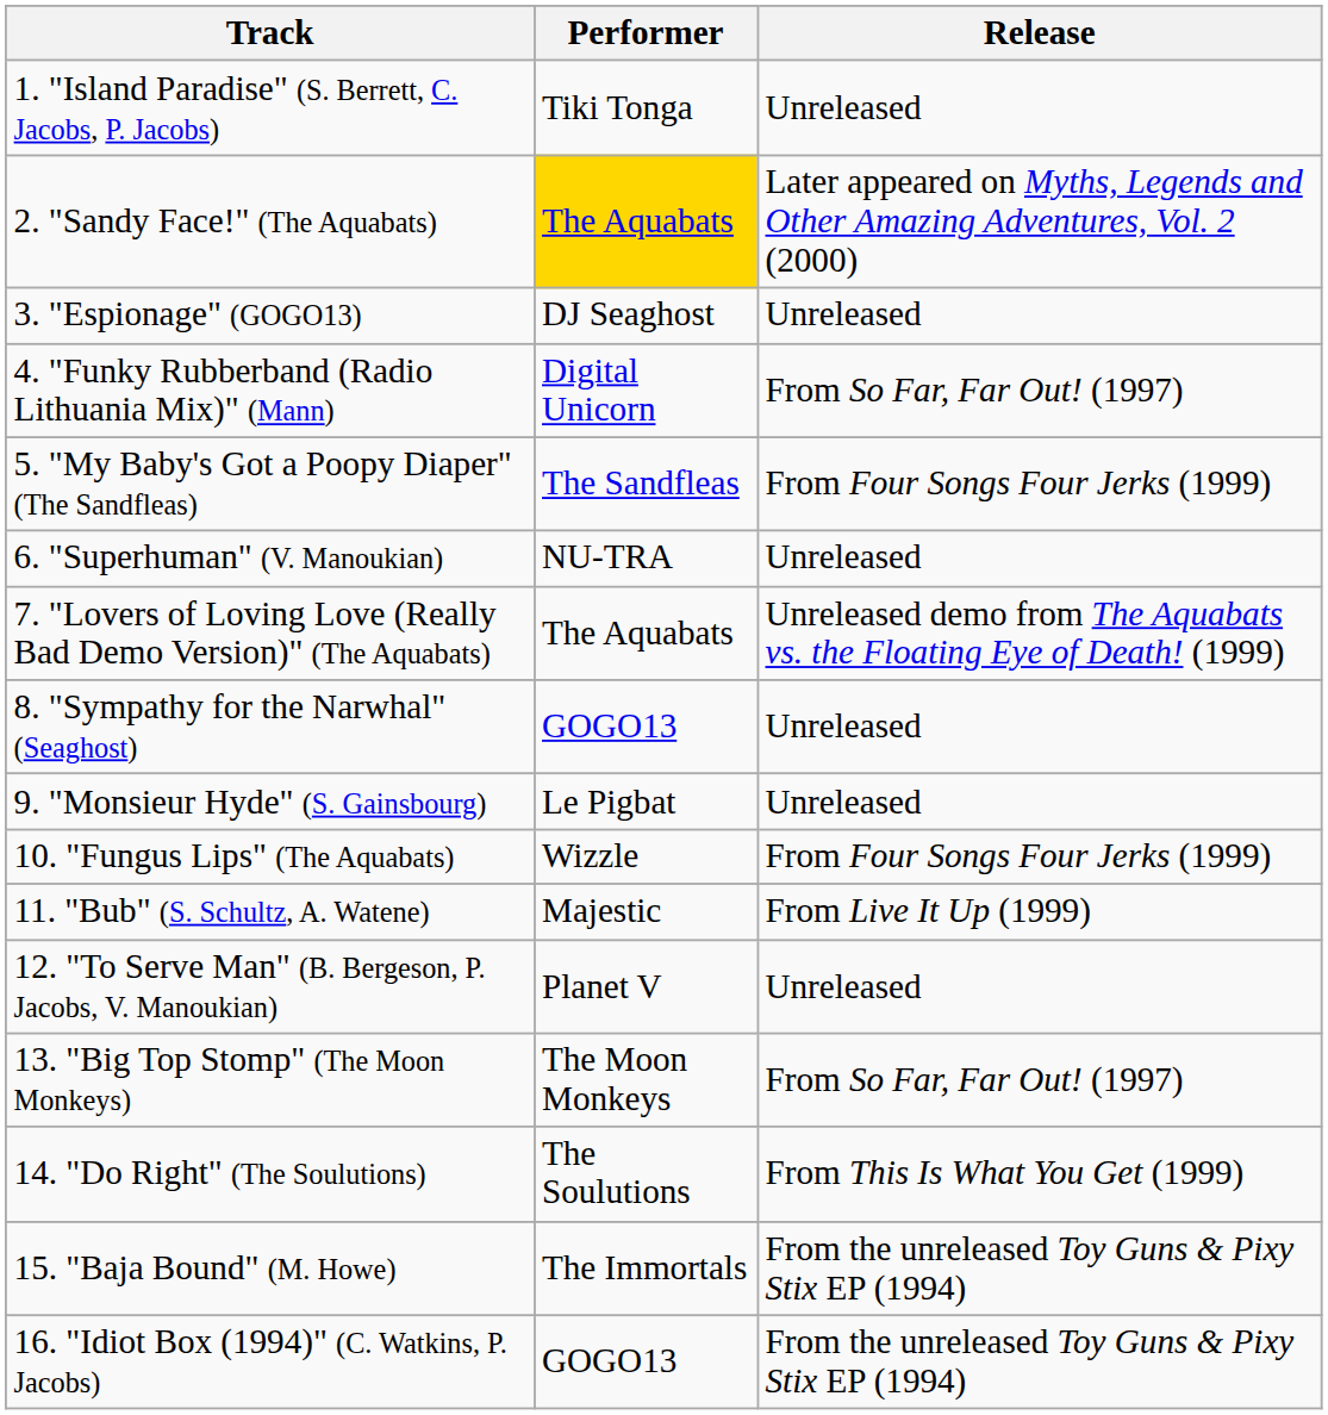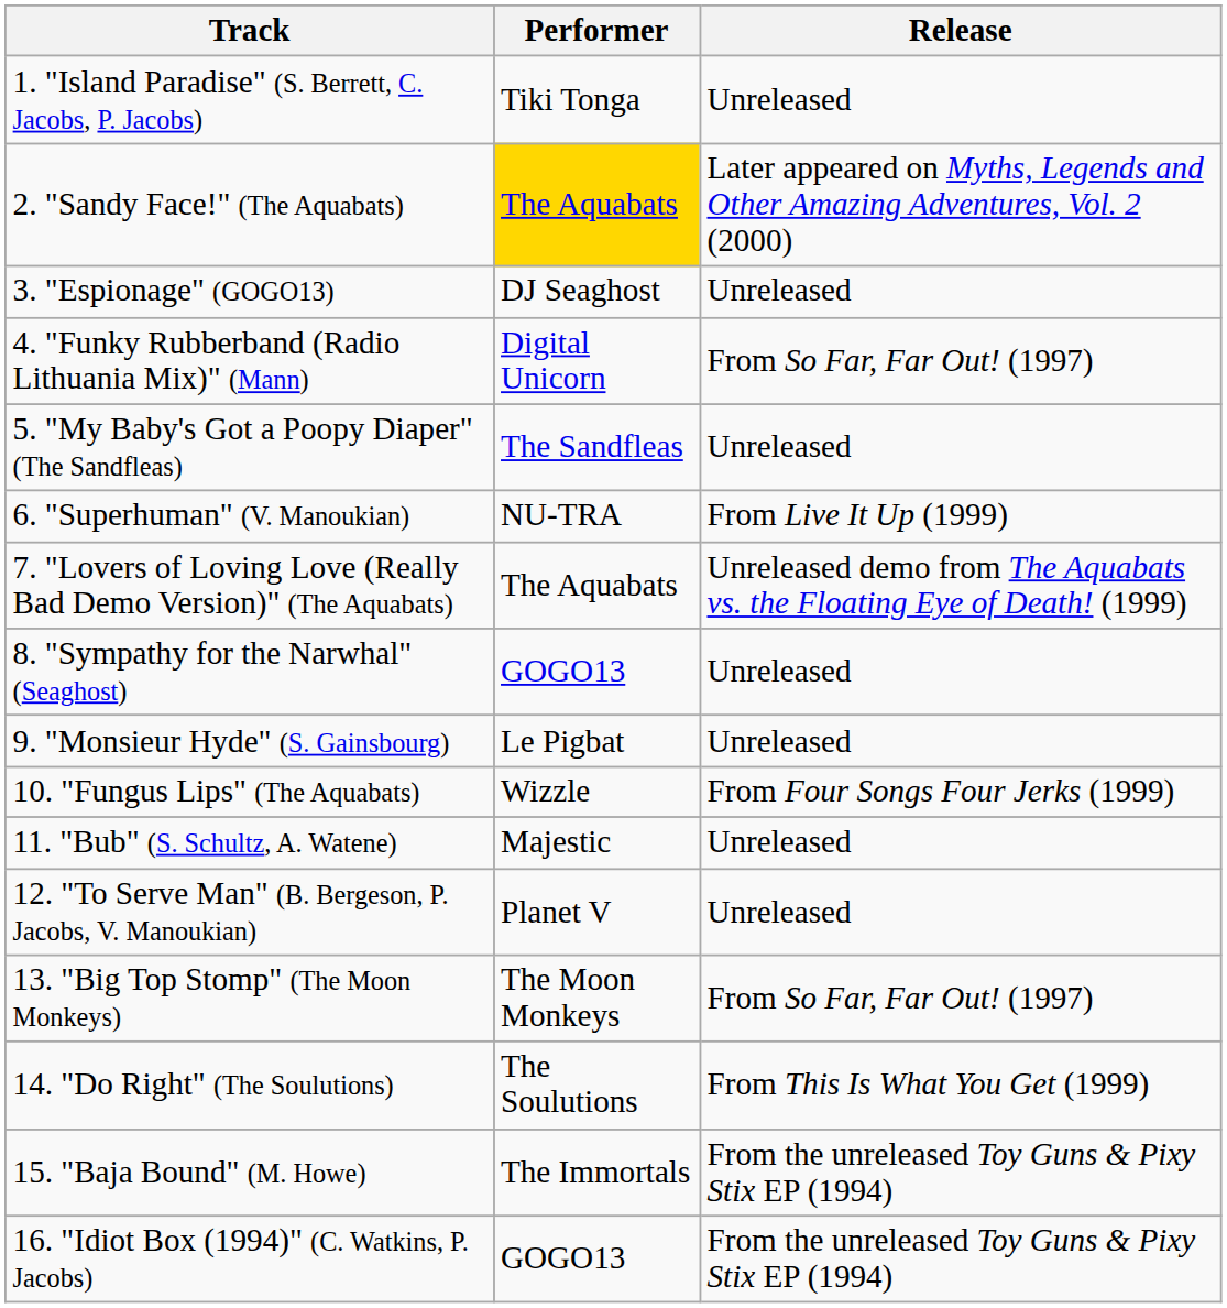 <table class ="wikitable">
 <tr>
 <th>Track</th>
 <th>Performer</th>
 <th>Release</th>
 </tr>
 <tr>
 <td>1. "Island Paradise" <small>(S. Berrett, <a href='#'>C. Jacobs</a>, <a href='#'>P. Jacobs</a>)</small></td>
 <td>Tiki Tonga</td>
 <td>Unreleased</td>
 </tr>
 <tr>
 <td>2. "Sandy Face!" <small>(The Aquabats)</small></td>
 <td style="background: gold;"><a href='#'>The Aquabats</a></td>
 <td>Later appeared on <em><a href='#'>Myths, Legends and Other Amazing Adventures, Vol. 2</a></em> (2000)</td>
 </tr>
 <tr>
 <td>3. "Espionage" <small>(GOGO13)</small></td>
 <td>DJ Seaghost</td>
 <td>Unreleased</td>
 </tr>
 <tr>
 <td>4. "Funky Rubberband (Radio Lithuania Mix)" <small>(<a href='#'>Mann</a>)</small></td>
 <td><a href='#'>Digital Unicorn</a></td>
 <td>From <em>So Far, Far Out!</em> (1997)</td>
 </tr>
 <tr>
 <td>5. "My Baby's Got a Poopy Diaper" <small>(The Sandfleas)</small></td>
 <td><a href='#'>The Sandfleas</a></td>
-<td>From <em>Four Songs Four Jerks</em> (1999)</td>
+<td>Unreleased</td>
 </tr>
 <tr>
 <td>6. "Superhuman" <small>(V. Manoukian)</small></td>
 <td>NU-TRA</td>
-<td>Unreleased</td>
+<td>From <em>Live It Up</em> (1999)</td>
 </tr>
 <tr>
 <td>7. "Lovers of Loving Love (Really Bad Demo Version)" <small>(The Aquabats)</small></td>
 <td>The Aquabats</td>
 <td>Unreleased demo from <em><a href='#'>The Aquabats vs. the Floating Eye of Death!</a></em> (1999)</td>
 </tr>
 <tr>
 <td>8. "Sympathy for the Narwhal" <small>(<a href='#'>Seaghost</a>)</small></td>
 <td><a href='#'>GOGO13</a></td>
 <td>Unreleased</td>
 </tr>
 <tr>
 <td>9. "Monsieur Hyde" <small>(<a href='#'>S. Gainsbourg</a>)</small></td>
 <td>Le Pigbat</td>
 <td>Unreleased</td>
 </tr>
 <tr>
 <td>10. "Fungus Lips" <small>(The Aquabats)</small></td>
 <td>Wizzle</td>
 <td>From <em>Four Songs Four Jerks</em> (1999)</td>
 </tr>
 <tr>
 <td>11. "Bub" <small>(<a href='#'>S. Schultz</a>, A. Watene)</small></td>
 <td>Majestic</td>
-<td>From <em>Live It Up</em> (1999)</td>
+<td>Unreleased</td>
 </tr>
 <tr>
 <td>12. "To Serve Man" <small>(B. Bergeson, P. Jacobs, V. Manoukian)</small></td>
 <td>Planet V</td>
 <td>Unreleased</td>
 </tr>
 <tr>
 <td>13. "Big Top Stomp" <small>(The Moon Monkeys)</small></td>
 <td>The Moon Monkeys</td>
 <td>From <em>So Far, Far Out!</em> (1997)</td>
 </tr>
 <tr>
 <td>14. "Do Right" <small>(The Soulutions)</small></td>
 <td>The Soulutions</td>
 <td>From <em>This Is What You Get</em> (1999)</td>
 </tr>
 <tr>
 <td>15. "Baja Bound" <small>(M. Howe)</small></td>
 <td>The Immortals</td>
 <td>From the unreleased <em>Toy Guns & Pixy Stix</em> EP (1994)</td>
 </tr>
 <tr>
 <td>16. "Idiot Box (1994)" <small>(C. Watkins, P. Jacobs)</small></td>
 <td>GOGO13</td>
 <td>From the unreleased <em>Toy Guns & Pixy Stix</em> EP (1994)</td>
 </tr>
 </table>
